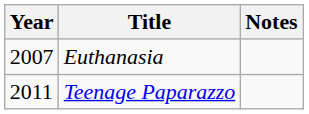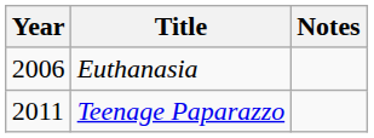 <table class="wikitable sortable">
 <tr>
 <th>Year</th>
 <th>Title</th>
 <th class="unsortable">Notes</th>
 </tr>
 <tr>
-<td>2007</td>
+<td>2006</td>
 <td><em>Euthanasia</em></td>
 <td></td>
 </tr>
 <tr>
 <td>2011</td>
 <td><em><a href='#'>Teenage Paparazzo</a></em></td>
 <td></td>
 </tr>
 </table>
